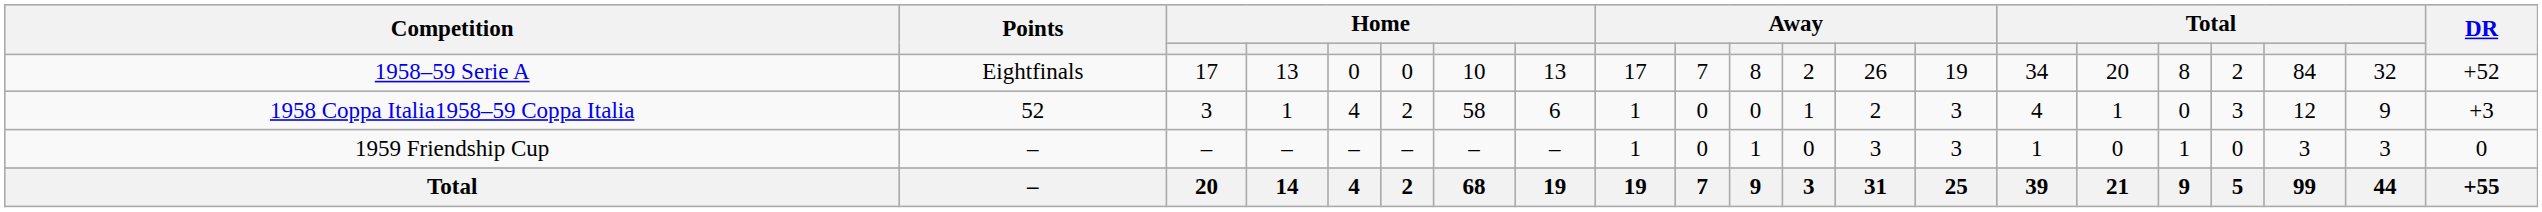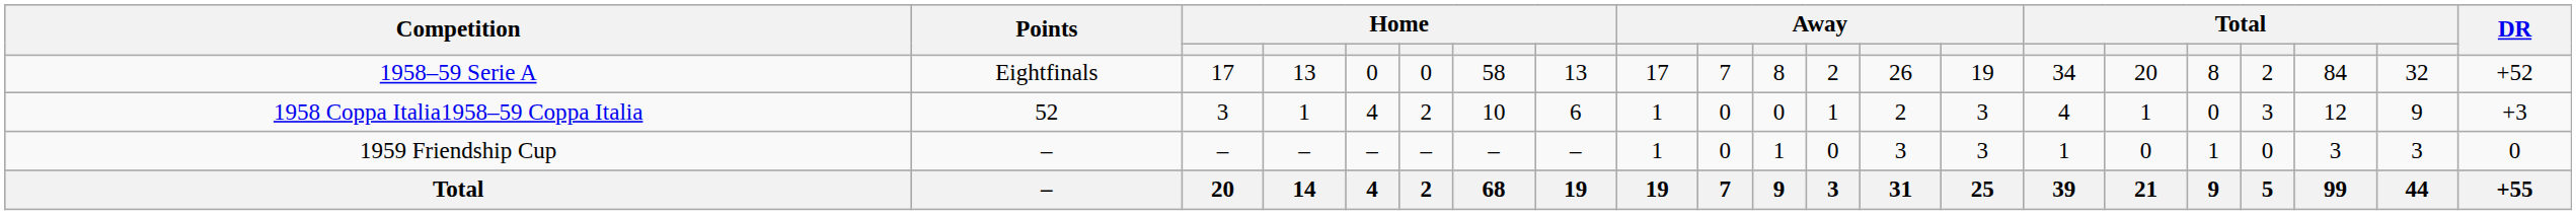 <table class="wikitable" style="font-size:90%;width:100%;margin:auto;clear:both;text-align:center;">
 <tr>
 <th rowspan="2">Competition</th>
 <th rowspan="2">Points</th>
 <th colspan="6">Home</th>
 <th colspan="6">Away</th>
 <th colspan="6">Total</th>
 <th rowspan="2"><a href='#'>DR</a></th>
 </tr>
 <tr>
 <th></th>
 <th></th>
 <th></th>
 <th></th>
 <th></th>
 <th></th>
 <th></th>
 <th></th>
 <th></th>
 <th></th>
 <th></th>
 <th></th>
 <th></th>
 <th></th>
 <th></th>
 <th></th>
 <th></th>
 <th></th>
 </tr>
 <tr>
 <td><a href='#'>1958–59 Serie A</a></td>
 <td>Eightfinals</td>
 <td>17</td>
 <td>13</td>
 <td>0</td>
 <td>0</td>
-<td>10</td>
+<td>58</td>
 <td>13</td>
 <td>17</td>
 <td>7</td>
 <td>8</td>
 <td>2</td>
 <td>26</td>
 <td>19</td>
 <td>34</td>
 <td>20</td>
 <td>8</td>
 <td>2</td>
 <td>84</td>
 <td>32</td>
 <td>+52</td>
 </tr>
 <tr>
 <td><a href='#'>1958 Coppa Italia</a><a href='#'>1958–59 Coppa Italia</a></td>
 <td>52</td>
 <td>3</td>
 <td>1</td>
 <td>4</td>
 <td>2</td>
-<td>58</td>
+<td>10</td>
 <td>6</td>
 <td>1</td>
 <td>0</td>
 <td>0</td>
 <td>1</td>
 <td>2</td>
 <td>3</td>
 <td>4</td>
 <td>1</td>
 <td>0</td>
 <td>3</td>
 <td>12</td>
 <td>9</td>
 <td>+3</td>
 </tr>
 <tr>
 <td>1959 Friendship Cup</td>
 <td>–</td>
 <td>–</td>
 <td>–</td>
 <td>–</td>
 <td>–</td>
 <td>–</td>
 <td>–</td>
 <td>1</td>
 <td>0</td>
 <td>1</td>
 <td>0</td>
 <td>3</td>
 <td>3</td>
 <td>1</td>
 <td>0</td>
 <td>1</td>
 <td>0</td>
 <td>3</td>
 <td>3</td>
 <td>0</td>
 </tr>
 <tr>
 <th>Total</th>
 <th>–</th>
 <th>20</th>
 <th>14</th>
 <th>4</th>
 <th>2</th>
 <th>68</th>
 <th>19</th>
 <th>19</th>
 <th>7</th>
 <th>9</th>
 <th>3</th>
 <th>31</th>
 <th>25</th>
 <th>39</th>
 <th>21</th>
 <th>9</th>
 <th>5</th>
 <th>99</th>
 <th>44</th>
 <th>+55</th>
 </tr>
 </table>
